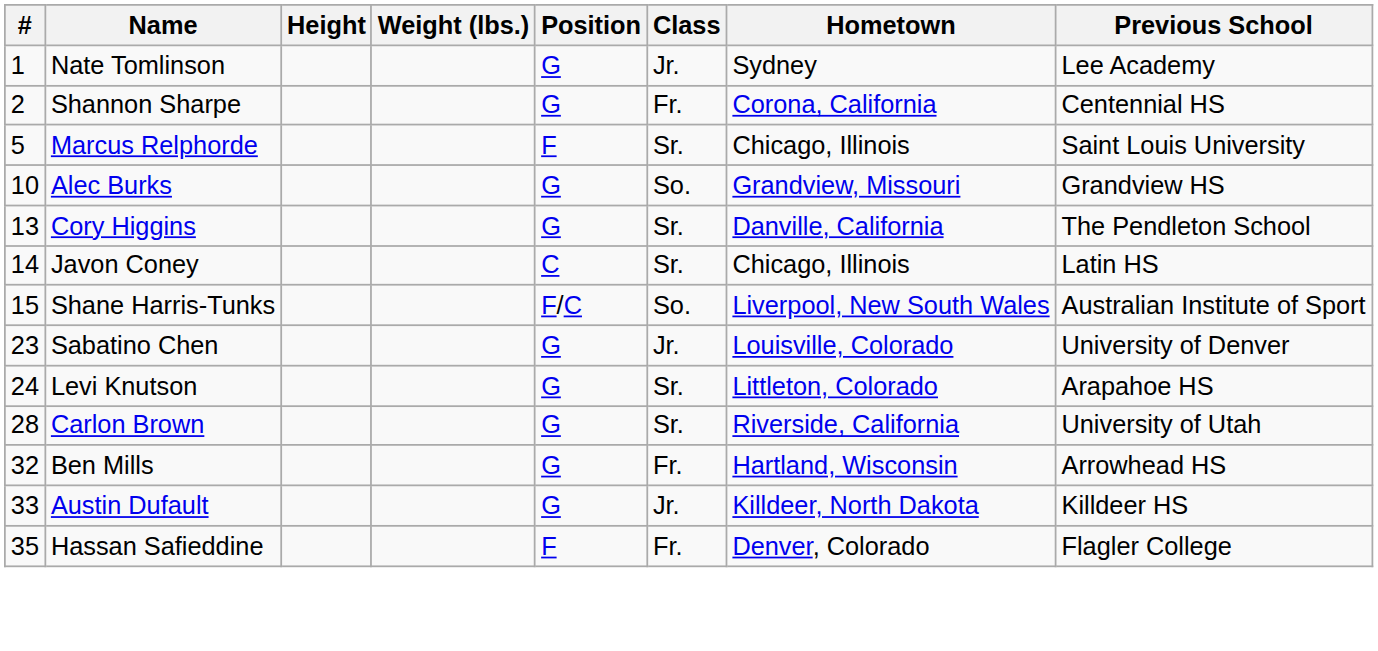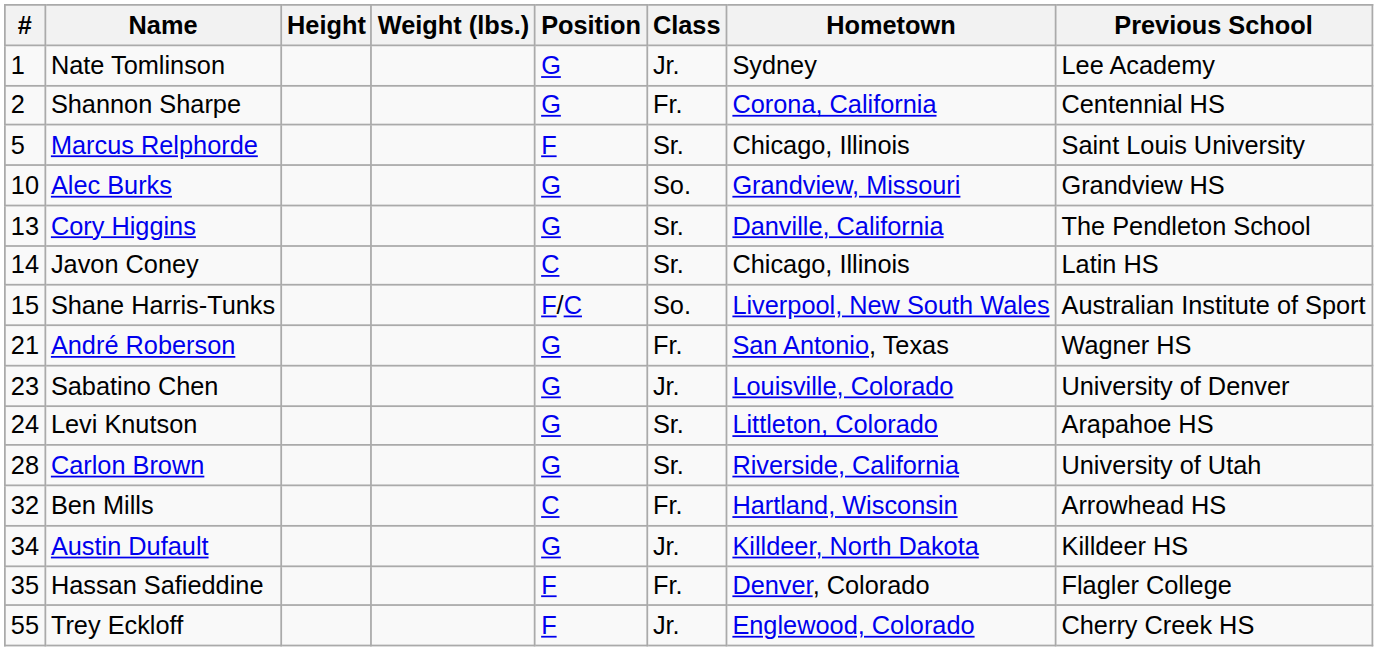 <table class="wikitable" style="font-size: 90%">
 <tr>
 <th>#</th>
 <th>Name</th>
 <th>Height</th>
 <th>Weight (lbs.)</th>
 <th>Position</th>
 <th>Class</th>
 <th>Hometown</th>
 <th>Previous School</th>
 </tr>
 <tr>
 <td>1</td>
 <td>Nate Tomlinson</td>
 <td></td>
 <td></td>
 <td><a href='#'>G</a></td>
 <td>Jr.</td>
 <td>Sydney</td>
 <td>Lee Academy</td>
 </tr>
 <tr>
 <td>2</td>
 <td>Shannon Sharpe</td>
 <td></td>
 <td></td>
 <td><a href='#'>G</a></td>
 <td>Fr.</td>
 <td><a href='#'>Corona, California</a></td>
 <td>Centennial HS</td>
 </tr>
 <tr>
 <td>5</td>
 <td><a href='#'>Marcus Relphorde</a></td>
 <td></td>
 <td></td>
 <td><a href='#'>F</a></td>
 <td>Sr.</td>
 <td>Chicago, Illinois</td>
 <td>Saint Louis University</td>
 </tr>
 <tr>
 <td>10</td>
 <td><a href='#'>Alec Burks</a></td>
 <td></td>
 <td></td>
 <td><a href='#'>G</a></td>
 <td>So.</td>
 <td><a href='#'>Grandview, Missouri</a></td>
 <td>Grandview HS</td>
 </tr>
 <tr>
 <td>13</td>
 <td><a href='#'>Cory Higgins</a></td>
 <td></td>
 <td></td>
 <td><a href='#'>G</a></td>
 <td>Sr.</td>
 <td><a href='#'>Danville, California</a></td>
 <td>The Pendleton School</td>
 </tr>
 <tr>
 <td>14</td>
 <td>Javon Coney</td>
 <td></td>
 <td></td>
 <td><a href='#'>C</a></td>
 <td>Sr.</td>
 <td>Chicago, Illinois</td>
 <td>Latin HS</td>
 </tr>
 <tr>
 <td>15</td>
 <td>Shane Harris-Tunks</td>
 <td></td>
 <td></td>
 <td><a href='#'>F</a>/<a href='#'>C</a></td>
 <td>So.</td>
 <td><a href='#'>Liverpool, New South Wales</a></td>
 <td>Australian Institute of Sport</td>
 </tr>
 <tr>
+<td>21</td>
+<td><a href='#'>André Roberson</a></td>
+<td></td>
+<td></td>
+<td><a href='#'>G</a></td>
+<td>Fr.</td>
+<td><a href='#'>San Antonio</a>, Texas</td>
+<td>Wagner HS</td>
+</tr>
+<tr>
 <td>23</td>
 <td>Sabatino Chen</td>
 <td></td>
 <td></td>
 <td><a href='#'>G</a></td>
 <td>Jr.</td>
 <td><a href='#'>Louisville, Colorado</a></td>
 <td>University of Denver</td>
 </tr>
 <tr>
 <td>24</td>
 <td>Levi Knutson</td>
 <td></td>
 <td></td>
 <td><a href='#'>G</a></td>
 <td>Sr.</td>
 <td><a href='#'>Littleton, Colorado</a></td>
 <td>Arapahoe HS</td>
 </tr>
 <tr>
 <td>28</td>
 <td><a href='#'>Carlon Brown</a></td>
 <td></td>
 <td></td>
 <td><a href='#'>G</a></td>
 <td>Sr.</td>
 <td><a href='#'>Riverside, California</a></td>
 <td>University of Utah</td>
 </tr>
 <tr>
 <td>32</td>
 <td>Ben Mills</td>
 <td></td>
 <td></td>
-<td><a href='#'>G</a></td>
+<td><a href='#'>C</a></td>
 <td>Fr.</td>
 <td><a href='#'>Hartland, Wisconsin</a></td>
 <td>Arrowhead HS</td>
 </tr>
 <tr>
-<td>33</td>
+<td>34</td>
 <td><a href='#'>Austin Dufault</a></td>
 <td></td>
 <td></td>
 <td><a href='#'>G</a></td>
 <td>Jr.</td>
 <td><a href='#'>Killdeer, North Dakota</a></td>
 <td>Killdeer HS</td>
 </tr>
 <tr>
 <td>35</td>
 <td>Hassan Safieddine</td>
 <td></td>
 <td></td>
 <td><a href='#'>F</a></td>
 <td>Fr.</td>
 <td><a href='#'>Denver</a>, Colorado</td>
 <td>Flagler College</td>
 </tr>
+<tr>
+<td>55</td>
+<td>Trey Eckloff</td>
+<td></td>
+<td></td>
+<td><a href='#'>F</a></td>
+<td>Jr.</td>
+<td><a href='#'>Englewood, Colorado</a></td>
+<td>Cherry Creek HS</td>
+</tr>
 </table>
